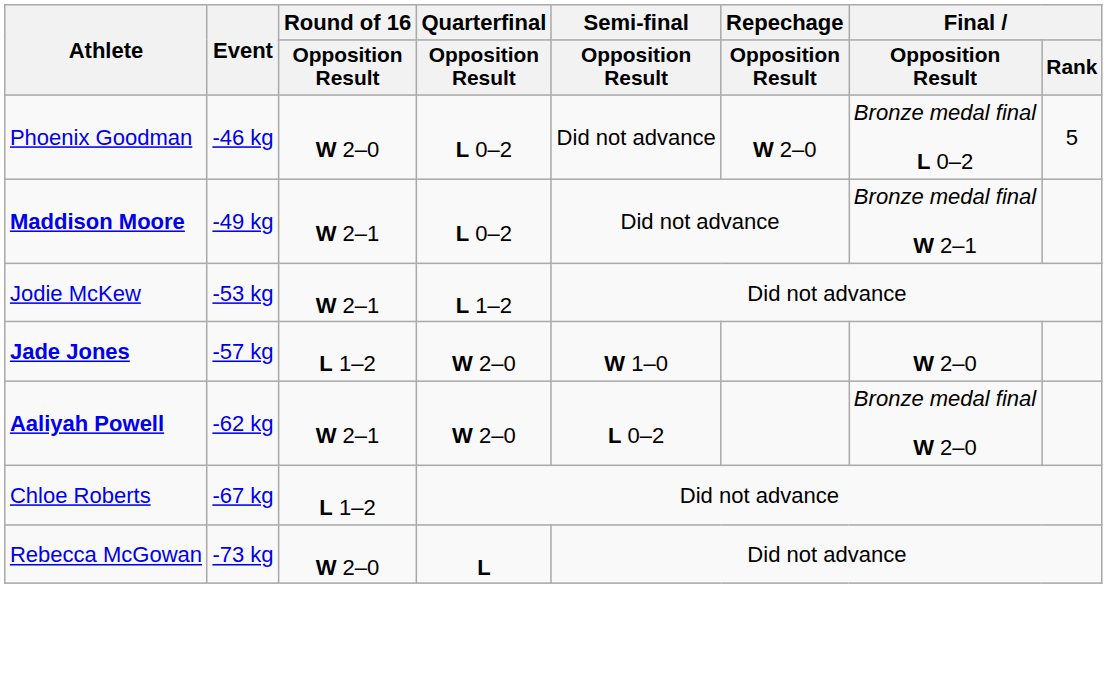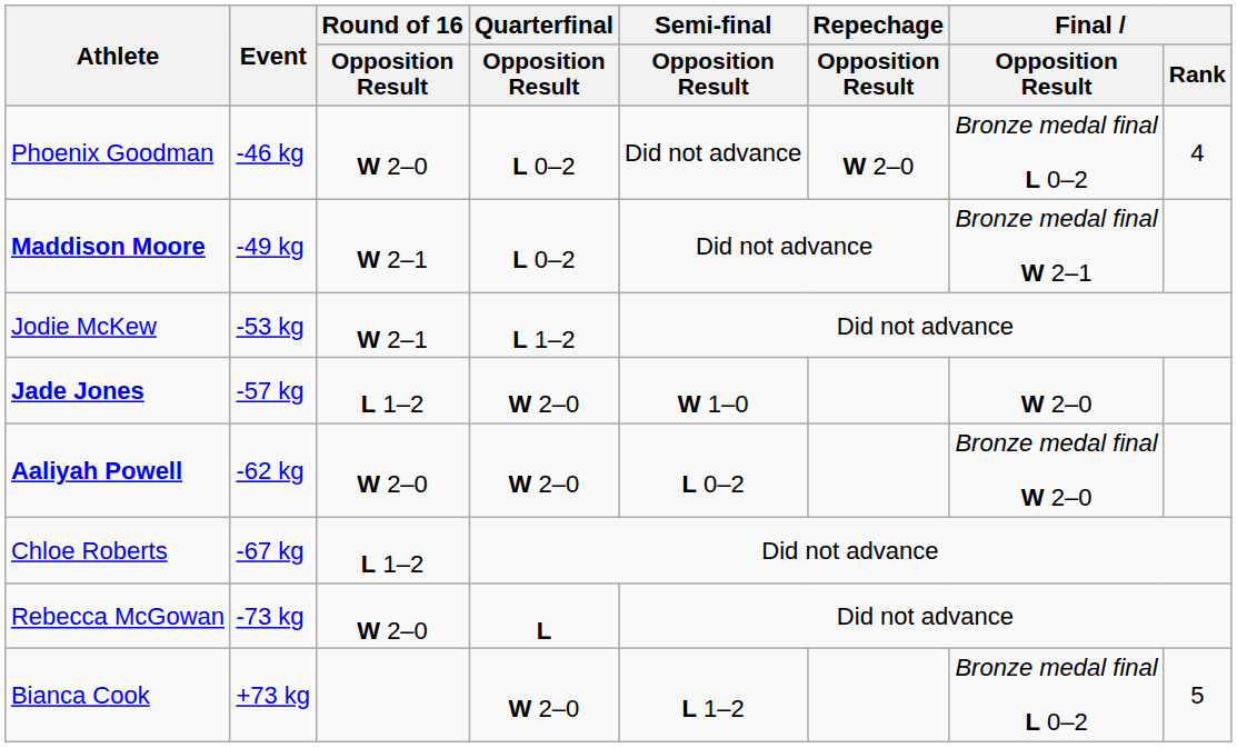 <table class=wikitable style=font-size:90%;text-align:center>
 <tr>
 <th rowspan=2>Athlete</th>
 <th rowspan=2>Event</th>
 <th>Round of 16</th>
 <th>Quarterfinal</th>
 <th>Semi-final</th>
 <th>Repechage</th>
 <th colspan=2>Final / </th>
 </tr>
 <tr style=font-size:95%>
 <th>Opposition<br>Result</th>
 <th>Opposition<br>Result</th>
 <th>Opposition<br>Result</th>
 <th>Opposition<br>Result</th>
 <th>Opposition<br>Result</th>
 <th>Rank</th>
 </tr>
 <tr>
 <td align=left><a href='#'>Phoenix Goodman</a></td>
 <td align=left><a href='#'>-46 kg</a></td>
 <td><br><strong>W</strong> 2–0</td>
 <td><br><strong>L</strong> 0–2</td>
 <td>Did not advance</td>
 <td><br><strong>W</strong> 2–0</td>
 <td><em>Bronze medal final</em><br><br><strong>L</strong> 0–2</td>
-<td>5</td>
+<td>4</td>
 </tr>
 <tr>
 <td align=left><strong><a href='#'>Maddison Moore</a></strong></td>
 <td align=left><a href='#'>-49 kg</a></td>
 <td><br><strong>W</strong> 2–1</td>
 <td><br><strong>L</strong> 0–2</td>
 <td colspan=2>Did not advance</td>
 <td><em>Bronze medal final</em><br><br><strong>W</strong> 2–1</td>
 <td></td>
 </tr>
 <tr>
 <td align=left><a href='#'>Jodie McKew</a></td>
 <td align=left><a href='#'>-53 kg</a></td>
 <td><br><strong>W</strong> 2–1</td>
 <td><br><strong>L</strong> 1–2</td>
 <td colspan=4>Did not advance</td>
 </tr>
 <tr>
 <td align=left><strong><a href='#'>Jade Jones</a></strong></td>
 <td align=left><a href='#'>-57 kg</a></td>
 <td><br><strong>L</strong> 1–2</td>
 <td><br><strong>W</strong> 2–0</td>
 <td><br><strong>W</strong> 1–0 </td>
 <td></td>
 <td><br><strong>W</strong> 2–0</td>
 <td></td>
 </tr>
 <tr>
 <td align=left><strong><a href='#'>Aaliyah Powell</a></strong></td>
 <td align=left><a href='#'>-62 kg</a></td>
-<td><br><strong> W </strong> 2–1</td>
+<td><br><strong>W</strong> 2–0</td>
 <td><br><strong>W</strong> 2–0</td>
 <td><br><strong>L</strong> 0–2</td>
 <td></td>
 <td><em>Bronze medal final</em><br><br><strong>W</strong> 2–0</td>
 <td></td>
 </tr>
 <tr>
 <td align=left><a href='#'>Chloe Roberts</a></td>
 <td align=left><a href='#'>-67 kg</a></td>
 <td><br><strong>L</strong> 1–2</td>
 <td colspan=5>Did not advance</td>
 </tr>
 <tr>
 <td align=left><a href='#'>Rebecca McGowan</a></td>
 <td align=left><a href='#'>-73 kg</a></td>
 <td><br><strong>W</strong> 2–0</td>
 <td><br><strong>L</strong> </td>
 <td colspan=4>Did not advance</td>
 </tr>
+<tr>
+<td align=left><a href='#'>Bianca Cook</a></td>
+<td align=left><a href='#'>+73 kg</a></td>
+<td></td>
+<td><br><strong>W</strong> 2–0</td>
+<td><br><strong>L</strong> 1–2</td>
+<td></td>
+<td><em>Bronze medal final</em><br><br><strong>L</strong> 0–2</td>
+<td>5</td>
+</tr>
 </table>
